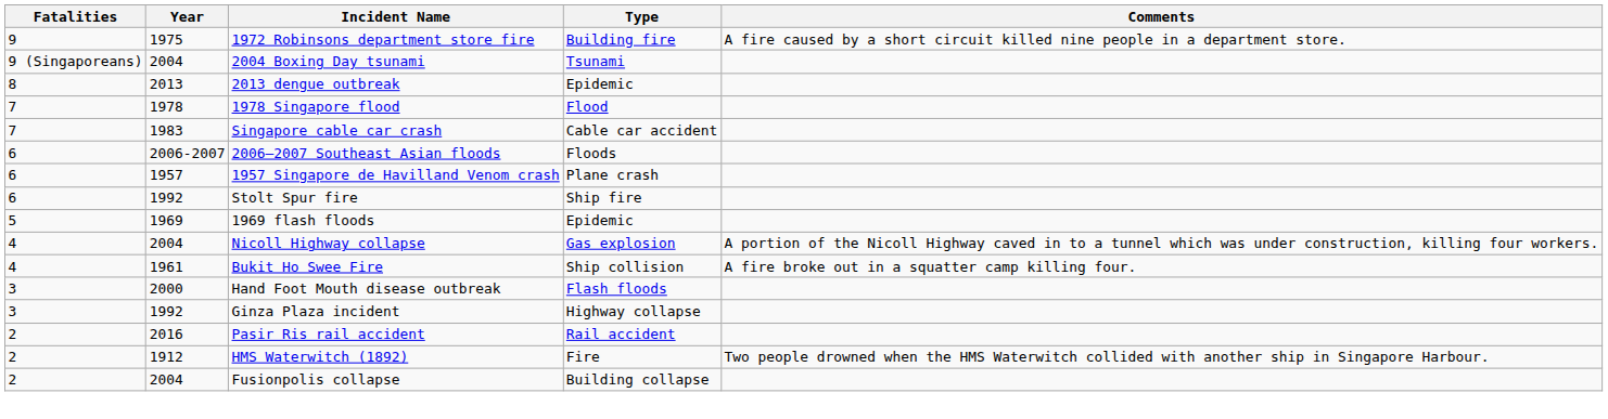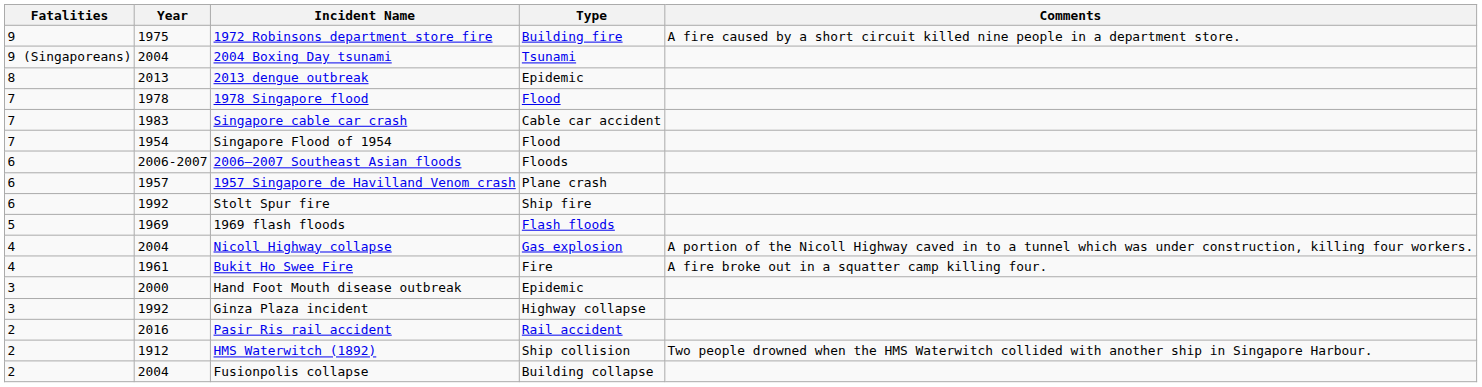 <table class="wikitable sortable sticky-header" style=text-align:left" style="margin:1em auto;">
 <tr>
 <th data-sort-type="number">Fatalities</th>
 <th>Year</th>
 <th>Incident Name</th>
 <th>Type</th>
 <th>Comments</th>
 </tr>
 <tr>
 <td>9</td>
 <td>1975</td>
 <td><a href='#'>1972 Robinsons department store fire</a></td>
 <td><a href='#'>Building fire</a></td>
 <td>A fire caused by a short circuit killed nine people in a department store.</td>
 </tr>
 <tr>
 <td>9 (Singaporeans)</td>
 <td>2004</td>
 <td><a href='#'>2004 Boxing Day tsunami</a></td>
 <td><a href='#'>Tsunami</a></td>
 <td></td>
 </tr>
 <tr>
 <td>8</td>
 <td>2013</td>
 <td><a href='#'>2013 dengue outbreak</a></td>
 <td>Epidemic</td>
 <td></td>
 </tr>
 <tr>
 <td>7</td>
 <td>1978</td>
 <td><a href='#'>1978 Singapore flood</a></td>
 <td><a href='#'>Flood</a></td>
 <td></td>
 </tr>
 <tr>
 <td>7</td>
 <td>1983</td>
 <td><a href='#'>Singapore cable car crash</a></td>
 <td>Cable car accident</td>
 <td></td>
 </tr>
 <tr>
+<td>7</td>
+<td>1954</td>
+<td>Singapore Flood of 1954</td>
+<td>Flood</td>
+<td></td>
+</tr>
+<tr>
 <td>6</td>
 <td>2006-2007</td>
 <td><a href='#'>2006–2007 Southeast Asian floods</a></td>
 <td>Floods</td>
 <td></td>
 </tr>
 <tr>
 <td>6</td>
 <td>1957</td>
 <td><a href='#'>1957 Singapore de Havilland Venom crash</a></td>
 <td>Plane crash</td>
 <td></td>
 </tr>
 <tr>
 <td>6</td>
 <td>1992</td>
 <td>Stolt Spur fire</td>
 <td>Ship fire</td>
 <td></td>
 </tr>
 <tr>
 <td>5</td>
 <td>1969</td>
 <td>1969 flash floods</td>
-<td>Epidemic</td>
+<td><a href='#'>Flash floods</a></td>
 <td></td>
 </tr>
 <tr>
 <td>4</td>
 <td>2004</td>
 <td><a href='#'>Nicoll Highway collapse</a></td>
 <td><a href='#'>Gas explosion</a></td>
 <td>A portion of the Nicoll Highway caved in to a tunnel which was under construction, killing four workers.</td>
 </tr>
 <tr>
 <td>4</td>
 <td>1961</td>
 <td><a href='#'>Bukit Ho Swee Fire</a></td>
-<td>Ship collision</td>
+<td>Fire</td>
 <td>A fire broke out in a squatter camp killing four.</td>
 </tr>
 <tr>
 <td>3</td>
 <td>2000</td>
 <td>Hand Foot Mouth disease outbreak</td>
-<td><a href='#'>Flash floods</a></td>
+<td>Epidemic</td>
 <td></td>
 </tr>
 <tr>
 <td>3</td>
 <td>1992</td>
 <td>Ginza Plaza incident</td>
 <td>Highway collapse</td>
 <td></td>
 </tr>
 <tr>
 <td>2</td>
 <td>2016</td>
 <td><a href='#'>Pasir Ris rail accident</a></td>
 <td><a href='#'>Rail accident</a></td>
 <td></td>
 </tr>
 <tr>
 <td>2</td>
 <td>1912</td>
 <td><a href='#'>HMS Waterwitch (1892)</a></td>
-<td>Fire</td>
+<td>Ship collision</td>
 <td>Two people drowned when the HMS Waterwitch collided with another ship in Singapore Harbour.</td>
 </tr>
 <tr>
 <td>2</td>
 <td>2004</td>
 <td>Fusionpolis collapse</td>
 <td>Building collapse</td>
 <td></td>
 </tr>
 </table>
